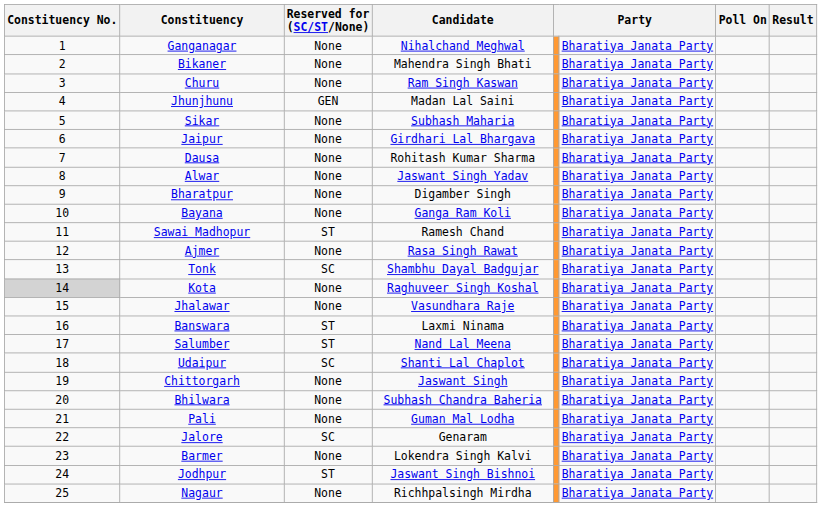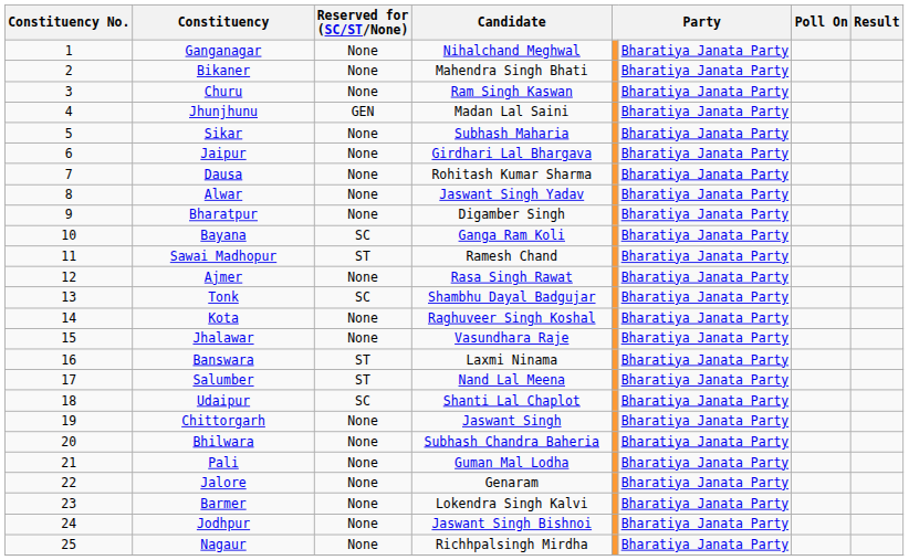 <table class="wikitable sortable" style="text-align:center">
 <tr>
 <th>Constituency No.</th>
 <th style="width:180px;">Constituency</th>
 <th>Reserved for<br>(<a href='#'>SC/ST</a>/None)</th>
 <th style="width:200px;">Candidate</th>
 <th colspan="2">Party</th>
 <th>Poll On</th>
 <th>Result</th>
 </tr>
 <tr>
 <td>1</td>
 <td><a href='#'>Ganganagar</a></td>
 <td>None</td>
 <td><a href='#'>Nihalchand Meghwal</a></td>
 <td bgcolor=#FF9933></td>
 <td><a href='#'>Bharatiya Janata Party</a></td>
 <td></td>
 <td></td>
 </tr>
 <tr>
 <td>2</td>
 <td><a href='#'>Bikaner</a></td>
 <td>None</td>
 <td>Mahendra Singh Bhati</td>
 <td bgcolor=#FF9933></td>
 <td><a href='#'>Bharatiya Janata Party</a></td>
 <td></td>
 <td></td>
 </tr>
 <tr>
 <td>3</td>
 <td><a href='#'>Churu</a></td>
 <td>None</td>
 <td><a href='#'>Ram Singh Kaswan</a></td>
 <td bgcolor=#FF9933></td>
 <td><a href='#'>Bharatiya Janata Party</a></td>
 <td></td>
 <td></td>
 </tr>
 <tr>
 <td>4</td>
 <td><a href='#'>Jhunjhunu</a></td>
 <td>GEN</td>
 <td>Madan Lal Saini</td>
 <td bgcolor=#FF9933></td>
 <td><a href='#'>Bharatiya Janata Party</a></td>
 <td></td>
 <td></td>
 </tr>
 <tr>
 <td>5</td>
 <td><a href='#'>Sikar</a></td>
 <td>None</td>
 <td><a href='#'>Subhash Maharia</a></td>
 <td bgcolor=#FF9933></td>
 <td><a href='#'>Bharatiya Janata Party</a></td>
 <td></td>
 <td></td>
 </tr>
 <tr>
 <td>6</td>
 <td><a href='#'>Jaipur</a></td>
 <td>None</td>
 <td><a href='#'>Girdhari Lal Bhargava</a></td>
 <td bgcolor=#FF9933></td>
 <td><a href='#'>Bharatiya Janata Party</a></td>
 <td></td>
 <td></td>
 </tr>
 <tr>
 <td>7</td>
 <td><a href='#'>Dausa</a></td>
 <td>None</td>
 <td>Rohitash Kumar Sharma</td>
 <td bgcolor=#FF9933></td>
 <td><a href='#'>Bharatiya Janata Party</a></td>
 <td></td>
 <td></td>
 </tr>
 <tr>
 <td>8</td>
 <td><a href='#'>Alwar</a></td>
 <td>None</td>
 <td><a href='#'>Jaswant Singh Yadav</a></td>
 <td bgcolor=#FF9933></td>
 <td><a href='#'>Bharatiya Janata Party</a></td>
 <td></td>
 <td></td>
 </tr>
 <tr>
 <td>9</td>
 <td><a href='#'>Bharatpur</a></td>
 <td>None</td>
 <td>Digamber Singh</td>
 <td bgcolor=#FF9933></td>
 <td><a href='#'>Bharatiya Janata Party</a></td>
 <td></td>
 <td></td>
 </tr>
 <tr>
 <td>10</td>
 <td><a href='#'>Bayana</a></td>
-<td>None</td>
+<td>SC</td>
 <td><a href='#'>Ganga Ram Koli</a></td>
 <td bgcolor=#FF9933></td>
 <td><a href='#'>Bharatiya Janata Party</a></td>
 <td></td>
 <td></td>
 </tr>
 <tr>
 <td>11</td>
 <td><a href='#'>Sawai Madhopur</a></td>
 <td>ST</td>
 <td>Ramesh Chand</td>
 <td bgcolor=#FF9933></td>
 <td><a href='#'>Bharatiya Janata Party</a></td>
 <td></td>
 <td></td>
 </tr>
 <tr>
 <td>12</td>
 <td><a href='#'>Ajmer</a></td>
 <td>None</td>
 <td><a href='#'>Rasa Singh Rawat</a></td>
 <td bgcolor=#FF9933></td>
 <td><a href='#'>Bharatiya Janata Party</a></td>
 <td></td>
 <td></td>
 </tr>
 <tr>
 <td>13</td>
 <td><a href='#'>Tonk</a></td>
 <td>SC</td>
 <td><a href='#'>Shambhu Dayal Badgujar</a></td>
 <td bgcolor=#FF9933></td>
 <td><a href='#'>Bharatiya Janata Party</a></td>
 <td></td>
 <td></td>
 </tr>
 <tr>
-<td style="background: lightgrey;">14</td>
+<td>14</td>
 <td><a href='#'>Kota</a></td>
 <td>None</td>
 <td><a href='#'>Raghuveer Singh Koshal</a></td>
 <td bgcolor=#FF9933></td>
 <td><a href='#'>Bharatiya Janata Party</a></td>
 <td></td>
 <td></td>
 </tr>
 <tr>
 <td>15</td>
 <td><a href='#'>Jhalawar</a></td>
 <td>None</td>
 <td><a href='#'>Vasundhara Raje</a></td>
 <td bgcolor=#FF9933></td>
 <td><a href='#'>Bharatiya Janata Party</a></td>
 <td></td>
 <td></td>
 </tr>
 <tr>
 <td>16</td>
 <td><a href='#'>Banswara</a></td>
 <td>ST</td>
 <td>Laxmi Ninama</td>
 <td bgcolor=#FF9933></td>
 <td><a href='#'>Bharatiya Janata Party</a></td>
 <td></td>
 <td></td>
 </tr>
 <tr>
 <td>17</td>
 <td><a href='#'>Salumber</a></td>
 <td>ST</td>
 <td><a href='#'>Nand Lal Meena</a></td>
 <td bgcolor=#FF9933></td>
 <td><a href='#'>Bharatiya Janata Party</a></td>
 <td></td>
 <td></td>
 </tr>
 <tr>
 <td>18</td>
 <td><a href='#'>Udaipur</a></td>
 <td>SC</td>
 <td><a href='#'>Shanti Lal Chaplot</a></td>
 <td bgcolor=#FF9933></td>
 <td><a href='#'>Bharatiya Janata Party</a></td>
 <td></td>
 <td></td>
 </tr>
 <tr>
 <td>19</td>
 <td><a href='#'>Chittorgarh</a></td>
 <td>None</td>
 <td><a href='#'>Jaswant Singh</a></td>
 <td bgcolor=#FF9933></td>
 <td><a href='#'>Bharatiya Janata Party</a></td>
 <td></td>
 <td></td>
 </tr>
 <tr>
 <td>20</td>
 <td><a href='#'>Bhilwara</a></td>
 <td>None</td>
 <td><a href='#'>Subhash Chandra Baheria</a></td>
 <td bgcolor=#FF9933></td>
 <td><a href='#'>Bharatiya Janata Party</a></td>
 <td></td>
 <td></td>
 </tr>
 <tr>
 <td>21</td>
 <td><a href='#'>Pali</a></td>
 <td>None</td>
 <td><a href='#'>Guman Mal Lodha</a></td>
 <td bgcolor=#FF9933></td>
 <td><a href='#'>Bharatiya Janata Party</a></td>
 <td></td>
 <td></td>
 </tr>
 <tr>
 <td>22</td>
 <td><a href='#'>Jalore</a></td>
-<td>SC</td>
+<td>None</td>
 <td>Genaram</td>
 <td bgcolor=#FF9933></td>
 <td><a href='#'>Bharatiya Janata Party</a></td>
 <td></td>
 <td></td>
 </tr>
 <tr>
 <td>23</td>
 <td><a href='#'>Barmer</a></td>
 <td>None</td>
 <td>Lokendra Singh Kalvi</td>
 <td bgcolor=#FF9933></td>
 <td><a href='#'>Bharatiya Janata Party</a></td>
 <td></td>
 <td></td>
 </tr>
 <tr>
 <td>24</td>
 <td><a href='#'>Jodhpur</a></td>
-<td>ST</td>
+<td>None</td>
 <td><a href='#'>Jaswant Singh Bishnoi</a></td>
 <td bgcolor=#FF9933></td>
 <td><a href='#'>Bharatiya Janata Party</a></td>
 <td></td>
 <td></td>
 </tr>
 <tr>
 <td>25</td>
 <td><a href='#'>Nagaur</a></td>
 <td>None</td>
 <td>Richhpalsingh Mirdha</td>
 <td bgcolor=#FF9933></td>
 <td><a href='#'>Bharatiya Janata Party</a></td>
 <td></td>
 <td></td>
 </tr>
 <tr>
 </tr>
 </table>
